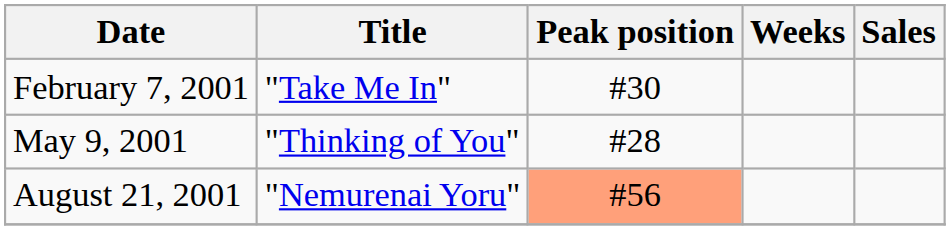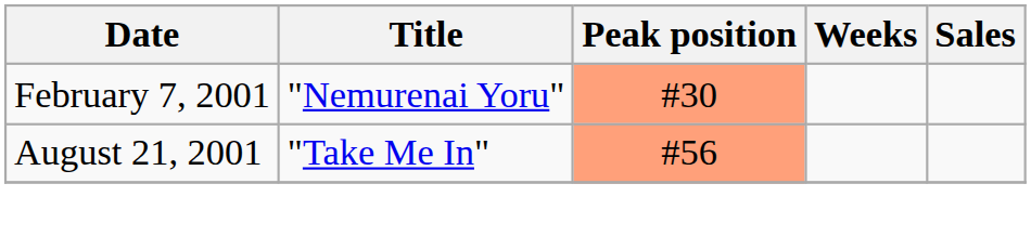 <table class="wikitable">
 <tr>
 <th>Date</th>
 <th>Title</th>
 <th>Peak position</th>
 <th>Weeks</th>
 <th>Sales</th>
 </tr>
 <tr>
 <td>February 7, 2001</td>
-<td>"<a href='#'>Take Me In</a>"</td>
-<td align="center">#30</td>
-<td></td>
-<td></td>
-</tr>
-<tr>
-<td>May 9, 2001</td>
-<td>"<a href='#'>Thinking of You</a>"</td>
-<td align="center">#28</td>
+<td>"<a href='#'>Nemurenai Yoru</a>"</td>
+<td align="center" style="background: lightsalmon;">#30</td>
 <td></td>
 <td></td>
 </tr>
 <tr>
 <td>August 21, 2001</td>
-<td>"<a href='#'>Nemurenai Yoru</a>"</td>
+<td>"<a href='#'>Take Me In</a>"</td>
 <td align="center" style="background: lightsalmon;">#56</td>
 <td></td>
 <td></td>
 </tr>
 <tr>
 </tr>
 </table>
